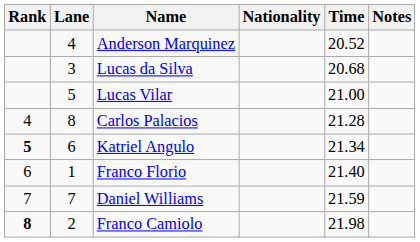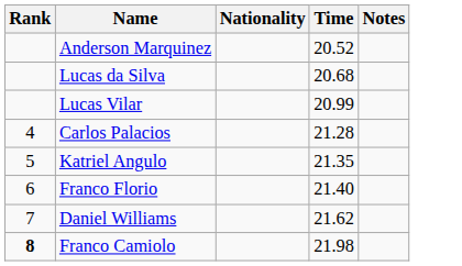 <table class="wikitable sortable" style="text-align:center">
 <tr>
 <th>Rank</th>
-<th>Lane</th>
 <th>Name</th>
 <th>Nationality</th>
 <th>Time</th>
 <th>Notes</th>
 </tr>
 <tr>
 <td></td>
-<td>4</td>
 <td align=left><a href='#'>Anderson Marquinez</a></td>
 <td align=left></td>
 <td>20.52</td>
 <td></td>
 </tr>
 <tr>
 <td></td>
-<td>3</td>
 <td align=left><a href='#'>Lucas da Silva</a></td>
 <td align=left></td>
 <td>20.68</td>
 <td></td>
 </tr>
 <tr>
 <td></td>
-<td>5</td>
 <td align=left><a href='#'>Lucas Vilar</a></td>
 <td align=left></td>
-<td>21.00</td>
+<td>20.99</td>
 <td></td>
 </tr>
 <tr>
 <td>4</td>
-<td>8</td>
 <td align=left><a href='#'>Carlos Palacios</a></td>
 <td align=left></td>
 <td>21.28</td>
 <td></td>
 </tr>
 <tr>
-<td><strong>5</strong></td>
-<td>6</td>
+<td>5</td>
 <td align=left><a href='#'>Katriel Angulo</a></td>
 <td align=left></td>
-<td>21.34</td>
+<td>21.35</td>
 <td></td>
 </tr>
 <tr>
 <td>6</td>
-<td>1</td>
 <td align=left><a href='#'>Franco Florio</a></td>
 <td align=left></td>
 <td>21.40</td>
 <td></td>
 </tr>
 <tr>
 <td>7</td>
-<td>7</td>
 <td align=left><a href='#'>Daniel Williams</a></td>
 <td align=left></td>
-<td>21.59</td>
+<td>21.62</td>
 <td></td>
 </tr>
 <tr>
 <td><strong>8</strong></td>
-<td>2</td>
 <td align=left><a href='#'>Franco Camiolo</a></td>
 <td align=left></td>
 <td>21.98</td>
 <td></td>
 </tr>
 </table>
